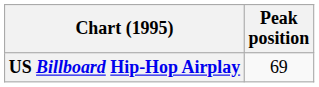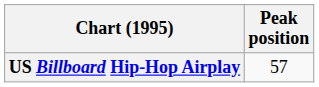 <table class="wikitable plainrowheaders" style="text-align:center;">
 <tr>
 <th scope"col">Chart (1995)</th>
 <th scope"col">Peak<br>position</th>
 </tr>
 <tr>
 <th scope="row">US <em><a href='#'>Billboard</a></em> <a href='#'>Hip-Hop Airplay</a></th>
-<td>69</td>
+<td>57</td>
 </tr>
 </table>
